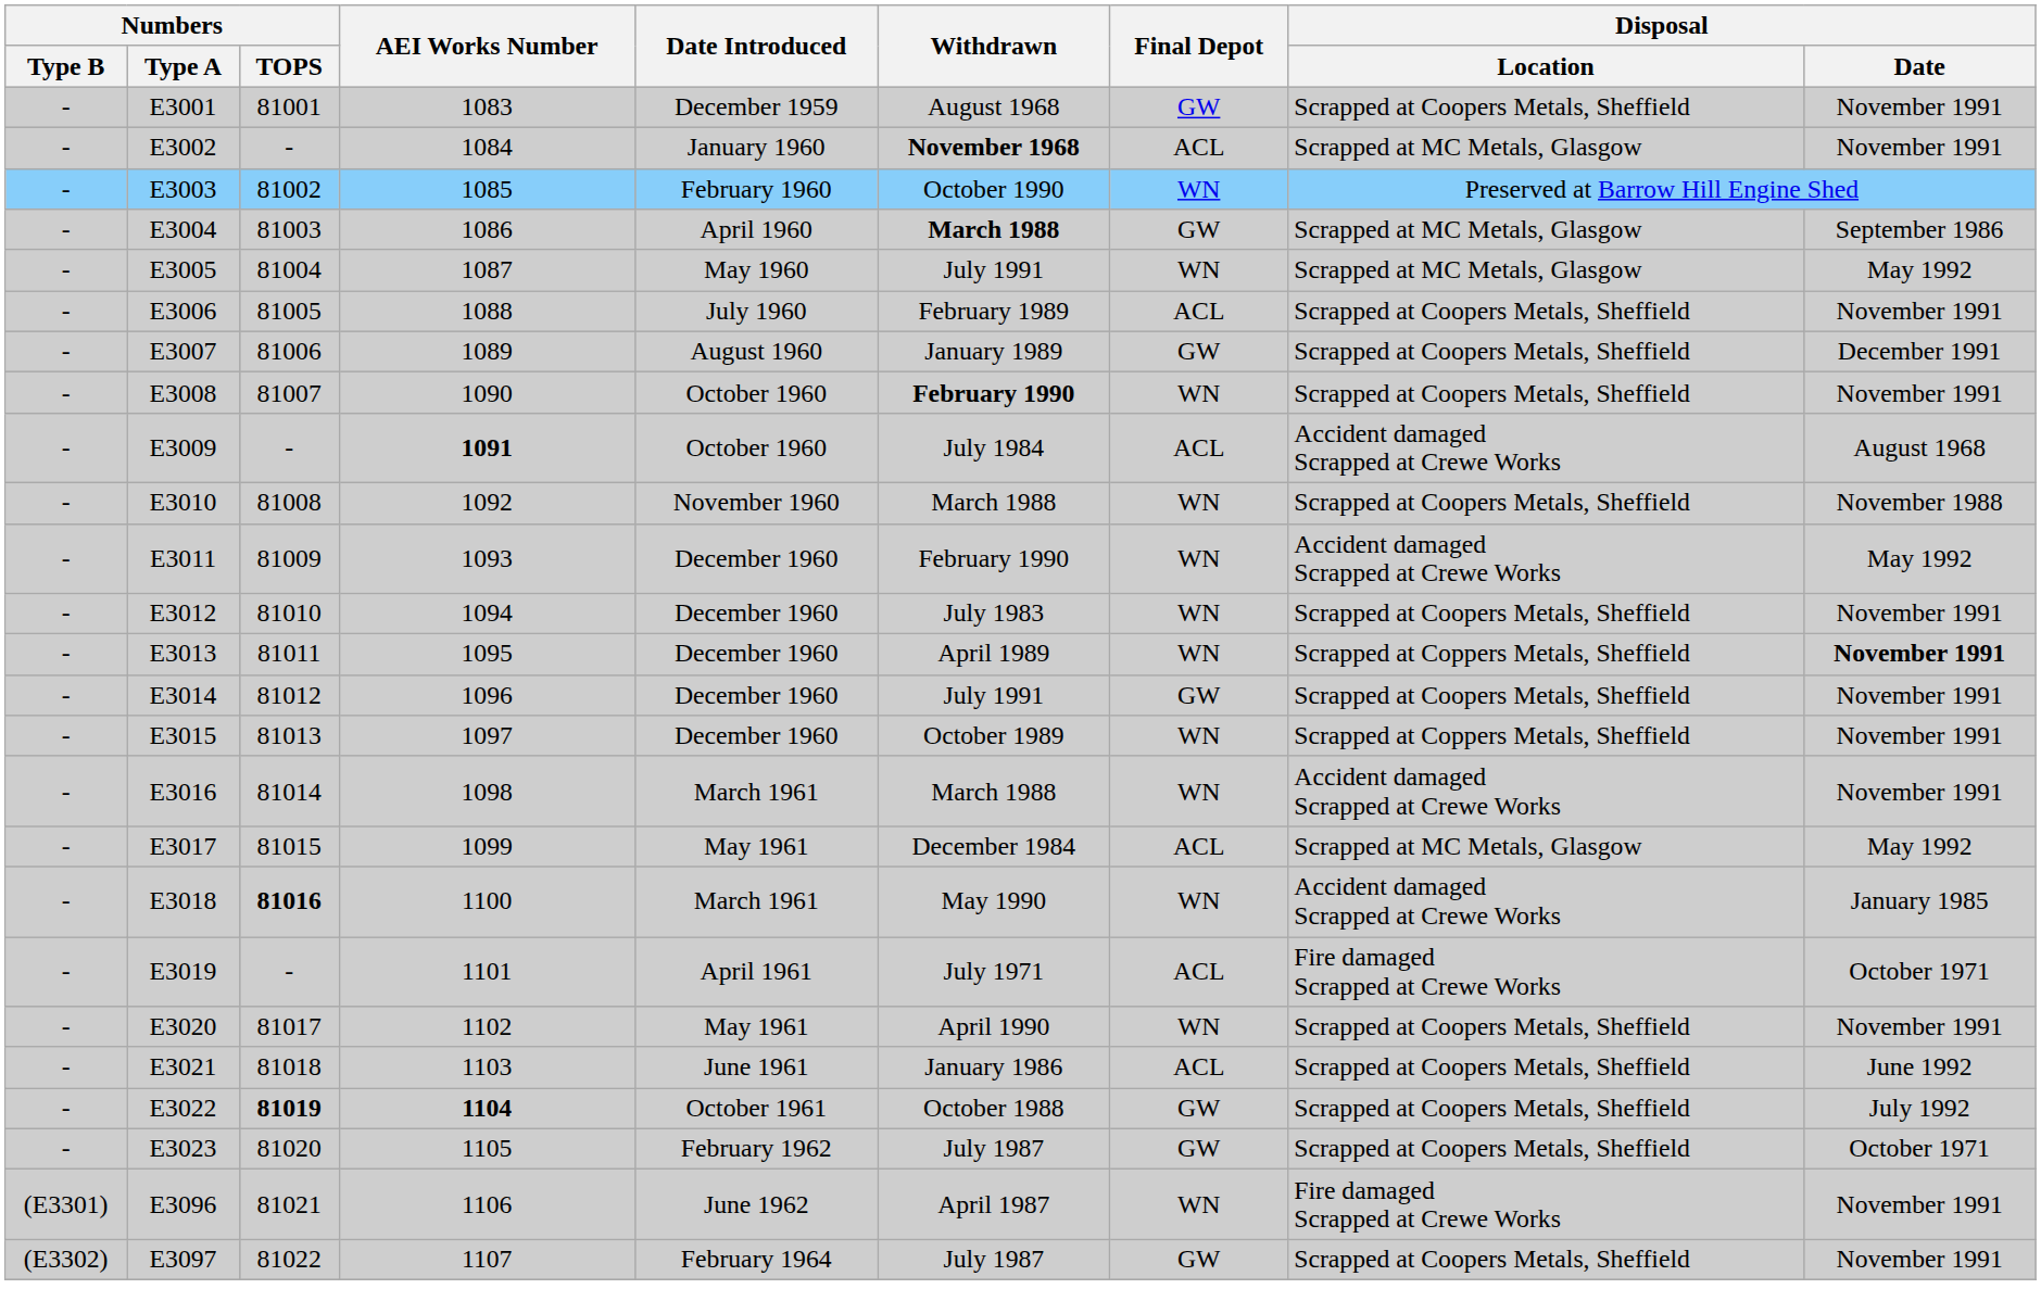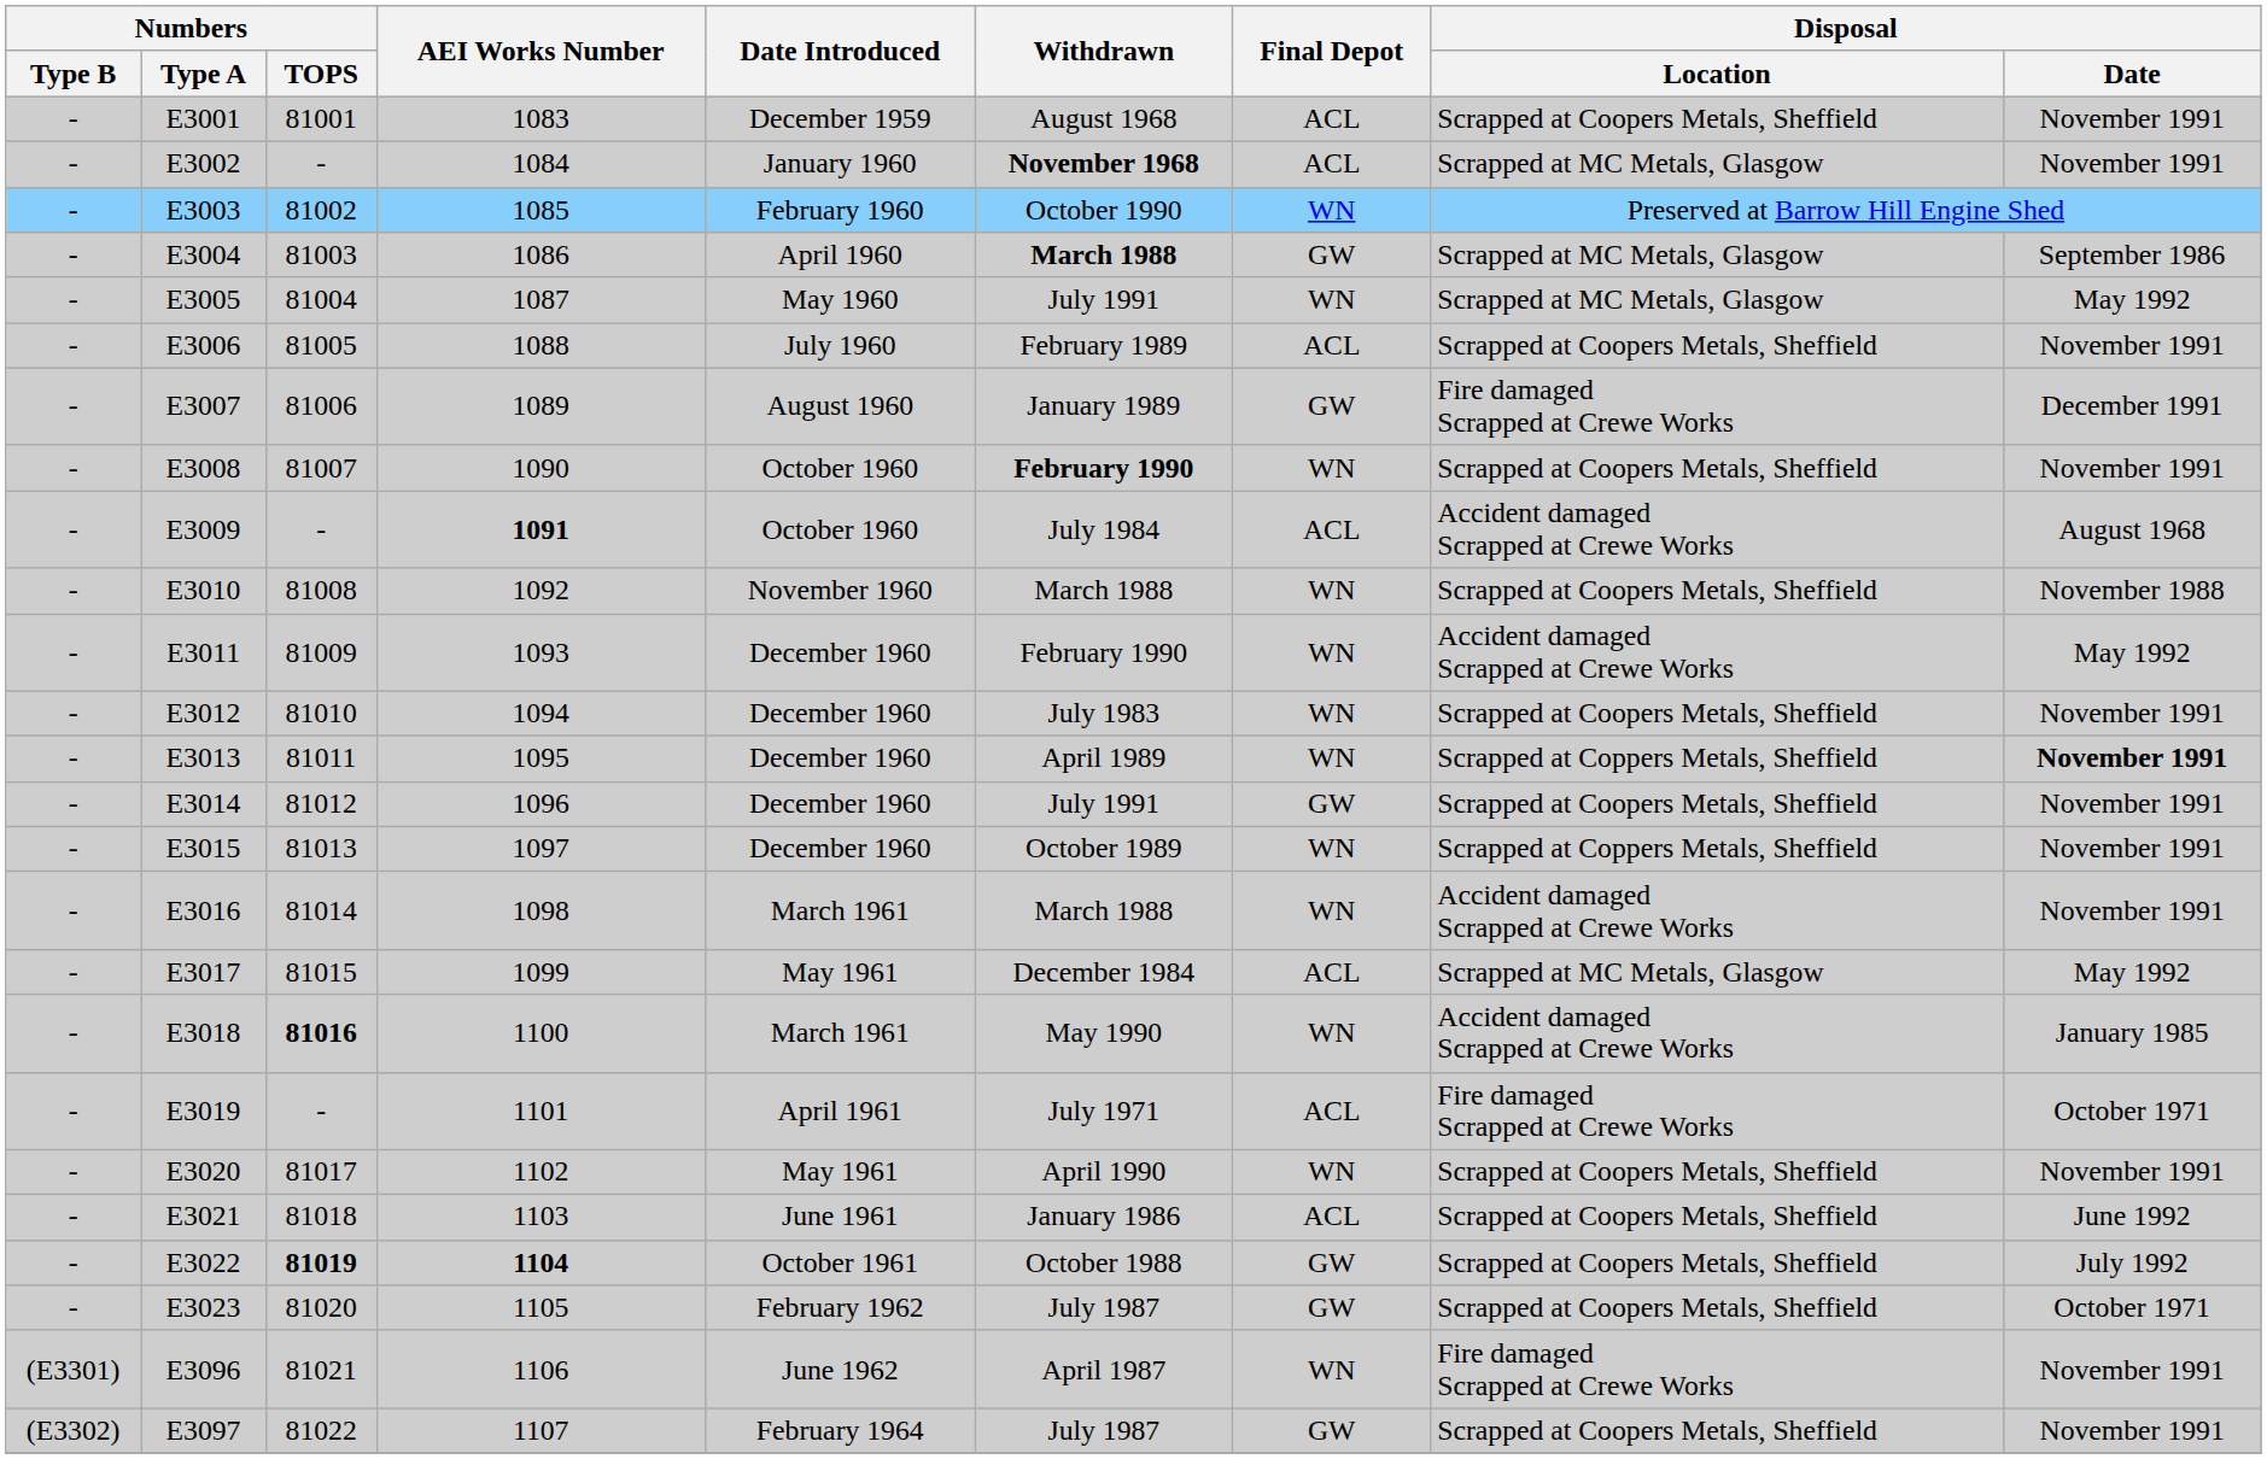 <table class="wikitable" width="100%">
 <tr>
 <th colspan=3>Numbers</th>
 <th rowspan=2>AEI Works Number</th>
 <th rowspan=2>Date Introduced</th>
 <th rowspan=2>Withdrawn</th>
 <th rowspan=2>Final Depot</th>
 <th align=left colspan=2>Disposal</th>
 </tr>
 <tr>
 <th>Type B</th>
 <th>Type A</th>
 <th>TOPS</th>
 <th>Location</th>
 <th>Date</th>
 </tr>
 <tr>
 <td align=center bgcolor=cecece>-</td>
 <td align=center bgcolor=cecece>E3001</td>
 <td align=center bgcolor=cecece>81001</td>
 <td align=center bgcolor=cecece>1083</td>
 <td align=center bgcolor=cecece>December 1959</td>
 <td align=center bgcolor=cecece>August 1968</td>
-<td align=center bgcolor=cecece><a href='#'>GW</a></td>
+<td align=center bgcolor=cecece>ACL</td>
 <td bgcolor=cecece>Scrapped at Coopers Metals, Sheffield</td>
 <td align=center bgcolor=cecece>November 1991</td>
 </tr>
 <tr>
 <td align=center bgcolor=cecece>-</td>
 <td align=center bgcolor=cecece>E3002</td>
 <td align=center bgcolor=cecece>-</td>
 <td align=center bgcolor=cecece>1084</td>
 <td align=center bgcolor=cecece>January 1960</td>
 <td align=center bgcolor=cecece><strong>November 1968</strong></td>
 <td align=center bgcolor=cecece>ACL</td>
 <td bgcolor=cecece>Scrapped at MC Metals, Glasgow</td>
 <td align=center bgcolor=cecece>November 1991</td>
 </tr>
 <tr>
 <td align=center bgcolor=87cefa>-</td>
 <td align=center bgcolor=87cefa>E3003</td>
 <td align=center bgcolor=87cefa>81002</td>
 <td align=center bgcolor=87cefa>1085</td>
 <td align=center bgcolor=#87cefa>February 1960</td>
 <td align=center bgcolor=87cefa>October 1990</td>
 <td align=center bgcolor=87cefa><a href='#'>WN</a></td>
 <td align=center bgcolor=87cefa colspan=2>Preserved at <a href='#'>Barrow Hill Engine Shed</a></td>
 </tr>
 <tr>
 <td align=center bgcolor=cecece>-</td>
 <td align=center bgcolor=cecece>E3004</td>
 <td align=center bgcolor=cecece>81003</td>
 <td align=center bgcolor=cecece>1086</td>
 <td align=center bgcolor=cecece>April 1960</td>
 <td align=center bgcolor=cecece><strong>March 1988</strong></td>
 <td align=center bgcolor=cecece>GW</td>
 <td bgcolor=cecece>Scrapped at MC Metals, Glasgow</td>
 <td align=center bgcolor=cecece>September 1986</td>
 </tr>
 <tr>
 <td align=center bgcolor=cecece>-</td>
 <td align=center bgcolor=cecece>E3005</td>
 <td align=center bgcolor=cecece>81004</td>
 <td align=center bgcolor=cecece>1087</td>
 <td align=center bgcolor=cecece>May 1960</td>
 <td align=center bgcolor=cecece>July 1991</td>
 <td align=center bgcolor=cecece>WN</td>
 <td bgcolor=cecece>Scrapped at MC Metals, Glasgow</td>
 <td align=center bgcolor=cecece>May 1992</td>
 </tr>
 <tr>
 <td align=center bgcolor=cecece>-</td>
 <td align=center bgcolor=cecece>E3006</td>
 <td align=center bgcolor=cecece>81005</td>
 <td align=center bgcolor=cecece>1088</td>
 <td align=center bgcolor=cecece>July 1960</td>
 <td align=center bgcolor=cecece>February 1989</td>
 <td align=center bgcolor=cecece>ACL</td>
 <td bgcolor=cecece>Scrapped at Coopers Metals, Sheffield</td>
 <td align=center bgcolor=cecece>November 1991</td>
 </tr>
 <tr>
 <td align=center bgcolor=cecece>-</td>
 <td align=center bgcolor=cecece>E3007</td>
 <td align=center bgcolor=cecece>81006</td>
 <td align=center bgcolor=cecece>1089</td>
 <td align=center bgcolor=cecece>August 1960</td>
 <td align=center bgcolor=cecece>January 1989</td>
 <td align=center bgcolor=cecece>GW</td>
-<td bgcolor=cecece>Scrapped at Coopers Metals, Sheffield</td>
+<td bgcolor=cecece>Fire damaged<br>Scrapped at Crewe Works</td>
 <td align=center bgcolor=cecece>December 1991</td>
 </tr>
 <tr>
 <td align=center bgcolor=cecece>-</td>
 <td align=center bgcolor=cecece>E3008</td>
 <td align=center bgcolor=cecece>81007</td>
 <td align=center bgcolor=cecece>1090</td>
 <td align=center bgcolor=cecece>October 1960</td>
 <td align=center bgcolor=cecece><strong>February 1990</strong></td>
 <td align=center bgcolor=cecece>WN</td>
 <td bgcolor=cecece>Scrapped at Coopers Metals, Sheffield</td>
 <td align=center bgcolor=cecece>November 1991</td>
 </tr>
 <tr>
 <td align=center bgcolor=cecece>-</td>
 <td align=center bgcolor=cecece>E3009</td>
 <td align=center bgcolor=cecece>-</td>
 <td align=center bgcolor=cecece><strong>1091</strong></td>
 <td align=center bgcolor=cecece>October 1960</td>
 <td align=center bgcolor=cecece>July 1984</td>
 <td align=center bgcolor=cecece>ACL</td>
 <td bgcolor=cecece>Accident damaged<br>Scrapped at Crewe Works</td>
 <td align=center bgcolor=cecece>August 1968</td>
 </tr>
 <tr>
 <td align=center bgcolor=cecece>-</td>
 <td align=center bgcolor=cecece>E3010</td>
 <td align=center bgcolor=cecece>81008</td>
 <td align=center bgcolor=cecece>1092</td>
 <td align=center bgcolor=cecece>November 1960</td>
 <td align=center bgcolor=cecece>March 1988</td>
 <td align=center bgcolor=cecece>WN</td>
 <td bgcolor=cecece>Scrapped at Coopers Metals, Sheffield</td>
 <td align=center bgcolor=cecece>November 1988</td>
 </tr>
 <tr>
 <td align=center bgcolor=cecece>-</td>
 <td align=center bgcolor=cecece>E3011</td>
 <td align=center bgcolor=cecece>81009</td>
 <td align=center bgcolor=cecece>1093</td>
 <td align=center bgcolor=cecece>December 1960</td>
 <td align=center bgcolor=cecece>February 1990</td>
 <td align=center bgcolor=cecece>WN</td>
 <td bgcolor=cecece>Accident damaged<br>Scrapped at Crewe Works</td>
 <td align=center bgcolor=cecece>May 1992</td>
 </tr>
 <tr>
 <td align=center bgcolor=cecece>-</td>
 <td align=center bgcolor=cecece>E3012</td>
 <td align=center bgcolor=cecece>81010</td>
 <td align=center bgcolor=cecece>1094</td>
 <td align=center bgcolor=cecece>December 1960</td>
 <td align=center bgcolor=cecece>July 1983</td>
 <td align=center bgcolor=cecece>WN</td>
 <td bgcolor=cecece>Scrapped at Coopers Metals, Sheffield</td>
 <td align=center bgcolor=cecece>November 1991</td>
 </tr>
 <tr>
 <td align=center bgcolor=cecece>-</td>
 <td align=center bgcolor=cecece>E3013</td>
 <td align=center bgcolor=cecece>81011</td>
 <td align=center bgcolor=cecece>1095</td>
 <td align=center bgcolor=cecece>December 1960</td>
 <td align=center bgcolor=cecece>April 1989</td>
 <td align=center bgcolor=cecece>WN</td>
 <td bgcolor=cecece>Scrapped at Coppers Metals, Sheffield</td>
 <td align=center bgcolor=cecece><strong>November 1991</strong></td>
 </tr>
 <tr>
 <td align=center bgcolor=cecece>-</td>
 <td align=center bgcolor=cecece>E3014</td>
 <td align=center bgcolor=cecece>81012</td>
 <td align=center bgcolor=cecece>1096</td>
 <td align=center bgcolor=cecece>December 1960</td>
 <td align=center bgcolor=cecece>July 1991</td>
 <td align=center bgcolor=cecece>GW</td>
 <td bgcolor=cecece>Scrapped at Coopers Metals, Sheffield</td>
 <td align=center bgcolor=cecece>November 1991</td>
 </tr>
 <tr>
 <td align=center bgcolor=cecece>-</td>
 <td align=center bgcolor=cecece>E3015</td>
 <td align=center bgcolor=cecece>81013</td>
 <td align=center bgcolor=cecece>1097</td>
 <td align=center bgcolor=cecece>December 1960</td>
 <td align=center bgcolor=cecece>October 1989</td>
 <td align=center bgcolor=cecece>WN</td>
 <td bgcolor=cecece>Scrapped at Coppers Metals, Sheffield</td>
 <td align=center bgcolor=cecece>November 1991</td>
 </tr>
 <tr>
 <td align=center bgcolor=cecece>-</td>
 <td align=center bgcolor=cecece>E3016</td>
 <td align=center bgcolor=cecece>81014</td>
 <td align=center bgcolor=cecece>1098</td>
 <td align=center bgcolor=cecece>March 1961</td>
 <td align=center bgcolor=cecece>March 1988</td>
 <td align=center bgcolor=cecece>WN</td>
 <td bgcolor=cecece>Accident damaged<br>Scrapped at Crewe Works</td>
 <td align=center bgcolor=cecece>November 1991</td>
 </tr>
 <tr>
 <td align=center bgcolor=cecece>-</td>
 <td align=center bgcolor=cecece>E3017</td>
 <td align=center bgcolor=cecece>81015</td>
 <td align=center bgcolor=cecece>1099</td>
 <td align=center bgcolor=cecece>May 1961</td>
 <td align=center bgcolor=cecece>December 1984</td>
 <td align=center bgcolor=cecece>ACL</td>
 <td bgcolor=cecece>Scrapped at MC Metals, Glasgow</td>
 <td align=center bgcolor=cecece>May 1992</td>
 </tr>
 <tr>
 <td align=center bgcolor=cecece>-</td>
 <td align=center bgcolor=cecece>E3018</td>
 <td align=center bgcolor=cecece><strong>81016</strong></td>
 <td align=center bgcolor=cecece>1100</td>
 <td align=center bgcolor=cecece>March 1961</td>
 <td align=center bgcolor=cecece>May 1990</td>
 <td align=center bgcolor=cecece>WN</td>
 <td bgcolor=cecece>Accident damaged<br>Scrapped at Crewe Works</td>
 <td align=center bgcolor=cecece>January 1985</td>
 </tr>
 <tr>
 <td align=center bgcolor=cecece>-</td>
 <td align=center bgcolor=cecece>E3019</td>
 <td align=center bgcolor=cecece>-</td>
 <td align=center bgcolor=cecece>1101</td>
 <td align=center bgcolor=cecece>April 1961</td>
 <td align=center bgcolor=cecece>July 1971</td>
 <td align=center bgcolor=cecece>ACL</td>
 <td bgcolor=cecece>Fire damaged<br>Scrapped at Crewe Works</td>
 <td align=center bgcolor=cecece>October 1971</td>
 </tr>
 <tr>
 <td align=center bgcolor=cecece>-</td>
 <td align=center bgcolor=cecece>E3020</td>
 <td align=center bgcolor=cecece>81017</td>
 <td align=center bgcolor=cecece>1102</td>
 <td align=center bgcolor=cecece>May 1961</td>
 <td align=center bgcolor=cecece>April 1990</td>
 <td align=center bgcolor=cecece>WN</td>
 <td bgcolor=cecece>Scrapped at Coopers Metals, Sheffield</td>
 <td align=center bgcolor=cecece>November 1991</td>
 </tr>
 <tr>
 <td align=center bgcolor=cecece>-</td>
 <td align=center bgcolor=cecece>E3021</td>
 <td align=center bgcolor=cecece>81018</td>
 <td align=center bgcolor=cecece>1103</td>
 <td align=center bgcolor=cecece>June 1961</td>
 <td align=center bgcolor=cecece>January 1986</td>
 <td align=center bgcolor=cecece>ACL</td>
 <td bgcolor=cecece>Scrapped at Coopers Metals, Sheffield</td>
 <td align=center bgcolor=cecece>June 1992</td>
 </tr>
 <tr>
 <td align=center bgcolor=cecece>-</td>
 <td align=center bgcolor=cecece>E3022</td>
 <td align=center bgcolor=cecece><strong>81019</strong></td>
 <td align=center bgcolor=cecece><strong>1104</strong></td>
 <td align=center bgcolor=cecece>October 1961</td>
 <td align=center bgcolor=cecece>October 1988</td>
 <td align=center bgcolor=cecece>GW</td>
 <td bgcolor=cecece>Scrapped at Coopers Metals, Sheffield</td>
 <td align=center bgcolor=cecece>July 1992</td>
 </tr>
 <tr>
 <td align=center bgcolor=cecece>-</td>
 <td align=center bgcolor=cecece>E3023</td>
 <td align=center bgcolor=cecece>81020</td>
 <td align=center bgcolor=cecece>1105</td>
 <td align=center bgcolor=cecece>February 1962</td>
 <td align=center bgcolor=cecece>July 1987</td>
 <td align=center bgcolor=cecece>GW</td>
 <td bgcolor=cecece>Scrapped at Coopers Metals, Sheffield</td>
 <td align=center bgcolor=cecece>October 1971</td>
 </tr>
 <tr>
 <td align=center bgcolor=cecece>(E3301)</td>
 <td align=center bgcolor=cecece>E3096</td>
 <td align=center bgcolor=cecece>81021</td>
 <td align=center bgcolor=cecece>1106</td>
 <td align=center bgcolor=cecece>June 1962</td>
 <td align=center bgcolor=cecece>April 1987</td>
 <td align=center bgcolor=cecece>WN</td>
 <td bgcolor=cecece>Fire damaged<br>Scrapped at Crewe Works</td>
 <td align=center bgcolor=cecece>November 1991</td>
 </tr>
 <tr>
 <td align=center bgcolor=cecece>(E3302)</td>
 <td align=center bgcolor=cecece>E3097</td>
 <td align=center bgcolor=cecece>81022</td>
 <td align=center bgcolor=cecece>1107</td>
 <td align=center bgcolor=cecece>February 1964</td>
 <td align=center bgcolor=cecece>July 1987</td>
 <td align=center bgcolor=cecece>GW</td>
 <td bgcolor=cecece>Scrapped at Coopers Metals, Sheffield</td>
 <td align=center bgcolor=cecece>November 1991</td>
 </tr>
 <tr>
 </tr>
 </table>
